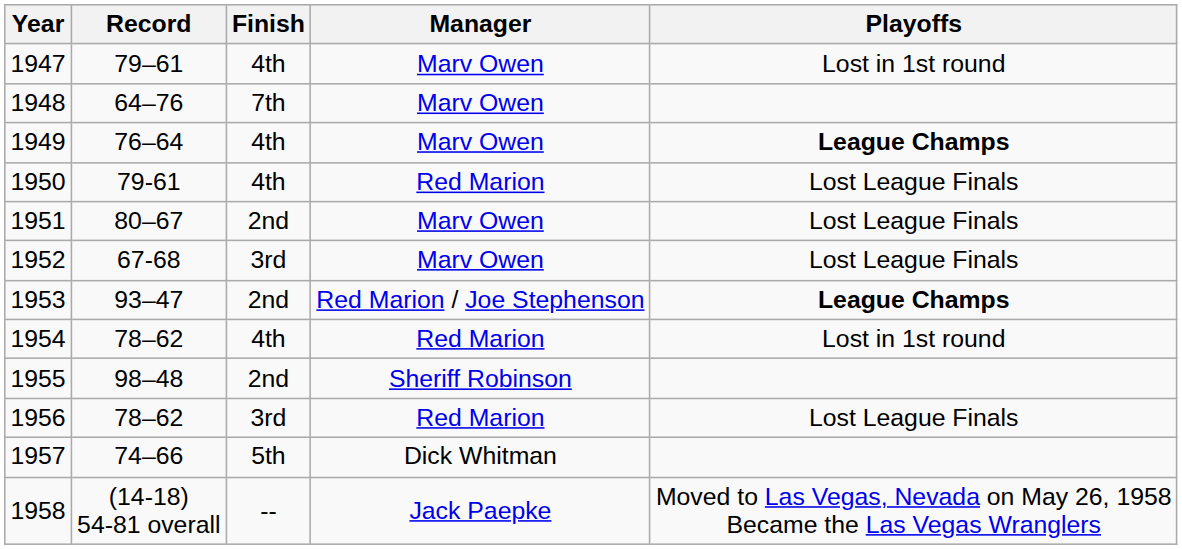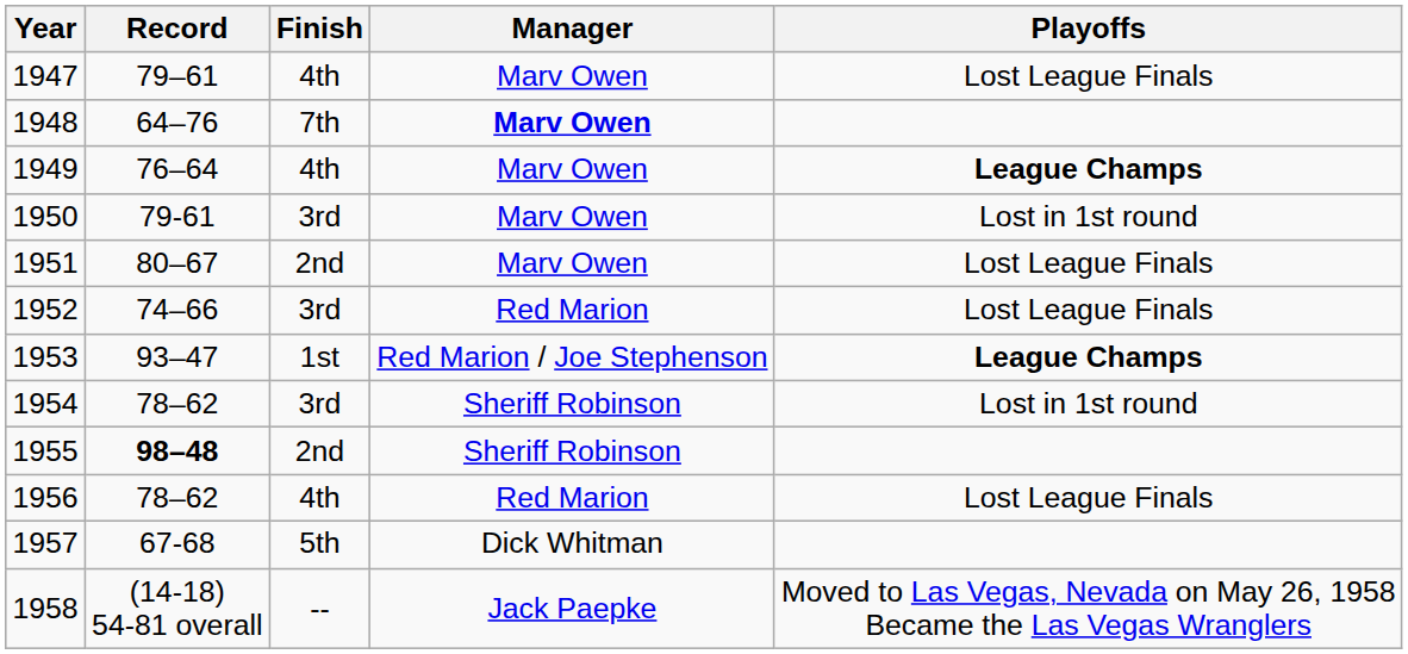 <table class="wikitable">
 <tr style="background: #F2F2F2;">
 <th>Year</th>
 <th>Record</th>
 <th>Finish</th>
 <th>Manager</th>
 <th>Playoffs</th>
 </tr>
 <tr align=center>
 <td>1947</td>
 <td>79–61</td>
 <td>4th</td>
 <td><a href='#'>Marv Owen</a></td>
-<td>Lost in 1st round</td>
+<td>Lost League Finals</td>
 </tr>
 <tr align=center>
 <td>1948</td>
 <td>64–76</td>
 <td>7th</td>
-<td><a href='#'>Marv Owen</a></td>
+<td><strong><a href='#'>Marv Owen</a></strong></td>
 <td></td>
 </tr>
 <tr align=center>
 <td>1949</td>
 <td>76–64</td>
 <td>4th</td>
 <td><a href='#'>Marv Owen</a></td>
 <td><strong>League Champs</strong></td>
 </tr>
 <tr align=center>
 <td>1950</td>
 <td>79-61</td>
-<td>4th</td>
-<td><a href='#'>Red Marion</a></td>
-<td>Lost League Finals</td>
+<td>3rd</td>
+<td><a href='#'>Marv Owen</a></td>
+<td>Lost in 1st round</td>
 </tr>
 <tr align=center>
 <td>1951</td>
 <td>80–67</td>
 <td>2nd</td>
 <td><a href='#'>Marv Owen</a></td>
 <td>Lost League Finals</td>
 </tr>
 <tr align=center>
 <td>1952</td>
-<td>67-68</td>
+<td>74–66</td>
 <td>3rd</td>
-<td><a href='#'>Marv Owen</a></td>
+<td><a href='#'>Red Marion</a></td>
 <td>Lost League Finals</td>
 </tr>
 <tr align=center>
 <td>1953</td>
 <td>93–47</td>
-<td>2nd</td>
+<td>1st</td>
 <td><a href='#'>Red Marion</a> / <a href='#'>Joe Stephenson</a></td>
 <td><strong>League Champs</strong></td>
 </tr>
 <tr align=center>
 <td>1954</td>
 <td>78–62</td>
-<td>4th</td>
-<td><a href='#'>Red Marion</a></td>
+<td>3rd</td>
+<td><a href='#'>Sheriff Robinson</a></td>
 <td>Lost in 1st round</td>
 </tr>
 <tr align=center>
 <td>1955</td>
-<td>98–48</td>
+<td><strong>98–48</strong></td>
 <td>2nd</td>
 <td><a href='#'>Sheriff Robinson</a></td>
 <td></td>
 </tr>
 <tr align=center>
 <td>1956</td>
 <td>78–62</td>
-<td>3rd</td>
+<td>4th</td>
 <td><a href='#'>Red Marion</a></td>
 <td>Lost League Finals</td>
 </tr>
 <tr align=center>
 <td>1957</td>
-<td>74–66</td>
+<td>67-68</td>
 <td>5th</td>
 <td>Dick Whitman</td>
 <td></td>
 </tr>
 <tr align=center>
 <td>1958</td>
 <td>(14-18)<br> 54-81 overall</td>
 <td>--</td>
 <td><a href='#'>Jack Paepke</a></td>
 <td>Moved to <a href='#'>Las Vegas, Nevada</a> on May 26, 1958<br>Became the <a href='#'>Las Vegas Wranglers</a></td>
 </tr>
 </table>
